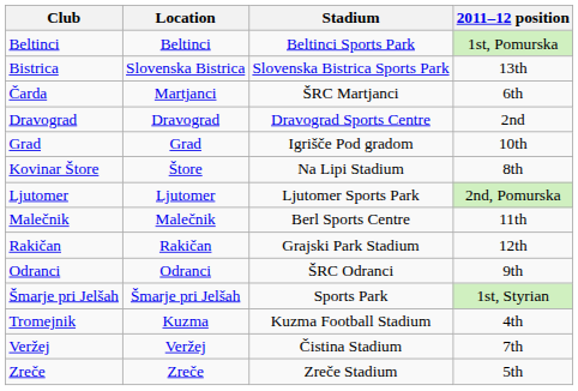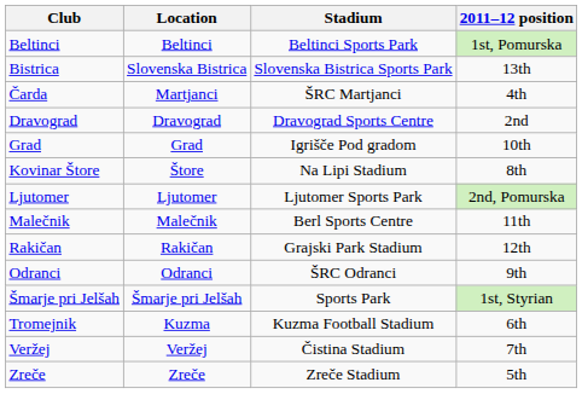 <table class="wikitable" style="text-align:center;">
 <tr>
 <th>Club</th>
 <th>Location</th>
 <th>Stadium</th>
 <th><a href='#'>2011–12</a> position</th>
 </tr>
 <tr>
 <td style="text-align:left;"><a href='#'>Beltinci</a></td>
 <td><a href='#'>Beltinci</a></td>
 <td><a href='#'>Beltinci Sports Park</a></td>
 <td bgcolor="#D0F0C0">1st, Pomurska</td>
 </tr>
 <tr>
 <td style="text-align:left;"><a href='#'>Bistrica</a></td>
 <td><a href='#'>Slovenska Bistrica</a></td>
 <td><a href='#'>Slovenska Bistrica Sports Park</a></td>
 <td>13th</td>
 </tr>
 <tr>
 <td style="text-align:left;"><a href='#'>Čarda</a></td>
 <td><a href='#'>Martjanci</a></td>
 <td>ŠRC Martjanci</td>
-<td>6th</td>
+<td>4th</td>
 </tr>
 <tr>
 <td style="text-align:left;"><a href='#'>Dravograd</a></td>
 <td><a href='#'>Dravograd</a></td>
 <td><a href='#'>Dravograd Sports Centre</a></td>
 <td>2nd</td>
 </tr>
 <tr>
 <td style="text-align:left;"><a href='#'>Grad</a></td>
 <td><a href='#'>Grad</a></td>
 <td>Igrišče Pod gradom</td>
 <td>10th</td>
 </tr>
 <tr>
 <td style="text-align:left;"><a href='#'>Kovinar Štore</a></td>
 <td><a href='#'>Štore</a></td>
 <td>Na Lipi Stadium</td>
 <td>8th</td>
 </tr>
 <tr>
 <td style="text-align:left;"><a href='#'>Ljutomer</a></td>
 <td><a href='#'>Ljutomer</a></td>
 <td>Ljutomer Sports Park</td>
 <td bgcolor="#D0F0C0">2nd, Pomurska</td>
 </tr>
 <tr>
 <td style="text-align:left;"><a href='#'>Malečnik</a></td>
 <td><a href='#'>Malečnik</a></td>
 <td>Berl Sports Centre</td>
 <td>11th</td>
 </tr>
 <tr>
 <td style="text-align:left;"><a href='#'>Rakičan</a></td>
 <td><a href='#'>Rakičan</a></td>
 <td>Grajski Park Stadium</td>
 <td>12th</td>
 </tr>
 <tr>
 <td style="text-align:left;"><a href='#'>Odranci</a></td>
 <td><a href='#'>Odranci</a></td>
 <td>ŠRC Odranci</td>
 <td>9th</td>
 </tr>
 <tr>
 <td style="text-align:left;"><a href='#'>Šmarje pri Jelšah</a></td>
 <td><a href='#'>Šmarje pri Jelšah</a></td>
 <td>Sports Park</td>
 <td bgcolor="#D0F0C0">1st, Styrian</td>
 </tr>
 <tr>
 <td style="text-align:left;"><a href='#'>Tromejnik</a></td>
 <td><a href='#'>Kuzma</a></td>
 <td>Kuzma Football Stadium</td>
-<td>4th</td>
+<td>6th</td>
 </tr>
 <tr>
 <td style="text-align:left;"><a href='#'>Veržej</a></td>
 <td><a href='#'>Veržej</a></td>
 <td>Čistina Stadium</td>
 <td>7th</td>
 </tr>
 <tr>
 <td style="text-align:left;"><a href='#'>Zreče</a></td>
 <td><a href='#'>Zreče</a></td>
 <td>Zreče Stadium</td>
 <td>5th</td>
 </tr>
 </table>
